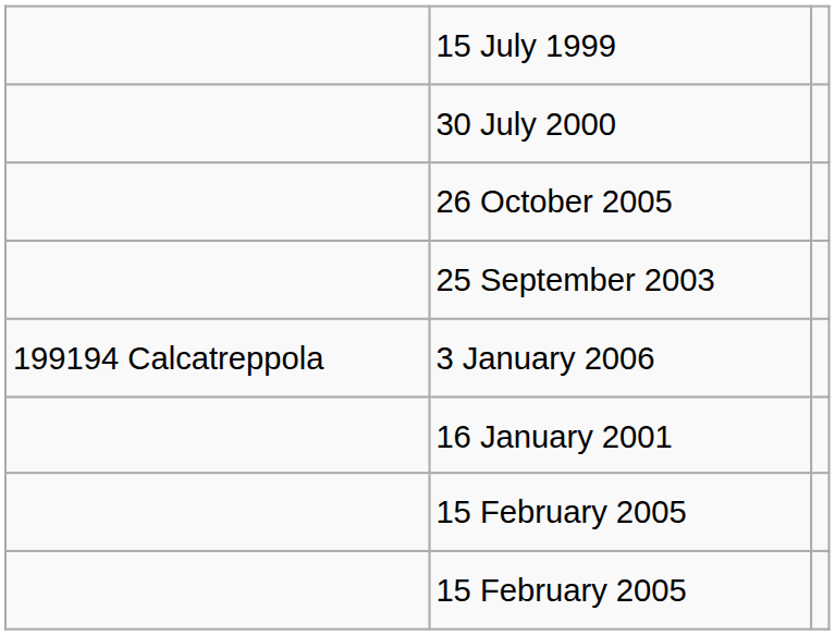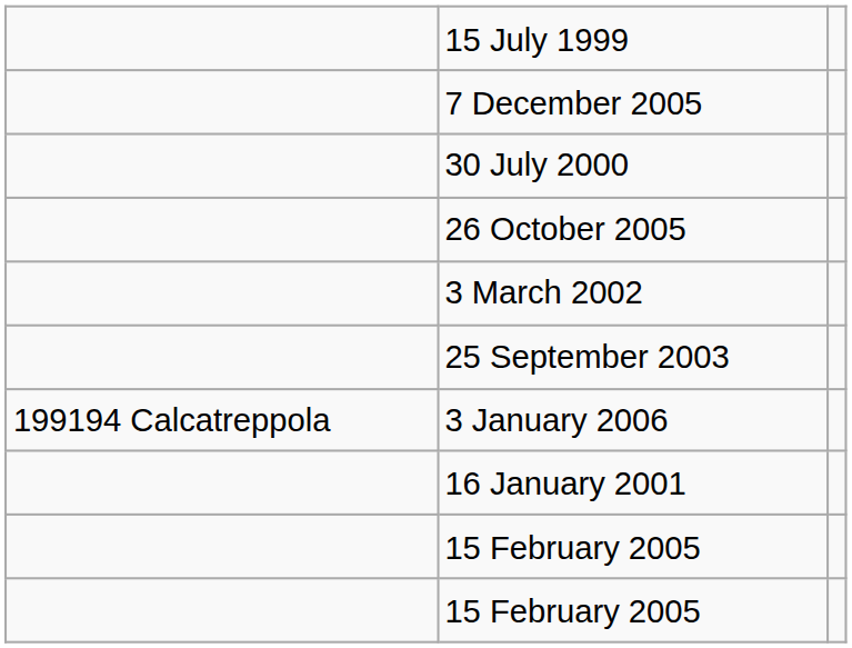 <table class="wikitable" style="font-size: 89%; float: left; width: 26em; margin-right: 1em; height: 280px">
 <tr>
 <td></td>
 <td>15 July 1999</td>
+<td></td>
+</tr>
+<tr>
+<td></td>
+<td>7 December 2005</td>
 <td></td>
 </tr>
 <tr>
 <td></td>
 <td>30 July 2000</td>
 <td></td>
 </tr>
 <tr>
 <td></td>
 <td>26 October 2005</td>
+<td></td>
+</tr>
+<tr>
+<td></td>
+<td>3 March 2002</td>
 <td></td>
 </tr>
 <tr>
 <td></td>
 <td>25 September 2003</td>
 <td></td>
 </tr>
 <tr>
 <td>199194 Calcatreppola</td>
 <td>3 January 2006</td>
 <td></td>
 </tr>
 <tr>
 <td></td>
 <td>16 January 2001</td>
 <td></td>
 </tr>
 <tr>
 <td></td>
 <td>15 February 2005</td>
 <td></td>
 </tr>
 <tr>
 <td></td>
 <td>15 February 2005</td>
 <td></td>
 </tr>
 </table>
